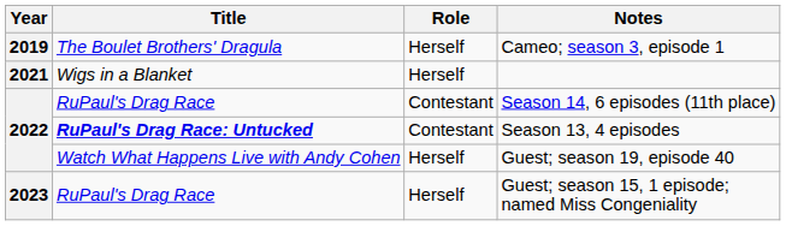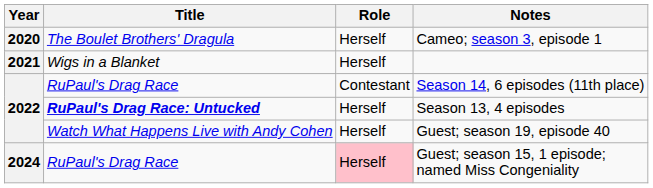 <table class="wikitable plainrowheaders sortable">
 <tr>
 <th scope="col">Year</th>
 <th scope="col">Title</th>
 <th scope="col">Role</th>
 <th scope="col">Notes</th>
 </tr>
 <tr>
-<th scope="row" rowspan="1">2019</th>
+<th scope="row" rowspan="1">2020</th>
 <td><em><a href='#'>The Boulet Brothers' Dragula</a></em></td>
 <td>Herself</td>
 <td>Cameo; <a href='#'>season 3</a>, episode 1</td>
 </tr>
 <tr>
 <th scope="row" rowspan="1">2021</th>
 <td><em>Wigs in a Blanket</em></td>
 <td>Herself</td>
 <td></td>
 </tr>
 <tr>
 <th scope="row" rowspan="3">2022</th>
 <td><em><a href='#'>RuPaul's Drag Race</a></em></td>
 <td>Contestant</td>
 <td><a href='#'>Season 14</a>, 6 episodes (11th place)</td>
 </tr>
 <tr>
 <td><strong><em><a href='#'>RuPaul's Drag Race: Untucked</a></em></strong></td>
-<td>Contestant</td>
+<td>Herself</td>
 <td>Season 13, 4 episodes</td>
 </tr>
 <tr>
 <td><em><a href='#'>Watch What Happens Live with Andy Cohen</a></em></td>
 <td>Herself</td>
 <td>Guest; season 19, episode 40</td>
 </tr>
 <tr>
-<th>2023</th>
+<th>2024</th>
 <td><em><a href='#'>RuPaul's Drag Race</a></em></td>
-<td>Herself</td>
+<td style="background: pink;">Herself</td>
 <td>Guest; season 15, 1 episode;<br>named Miss Congeniality</td>
 </tr>
 </table>
